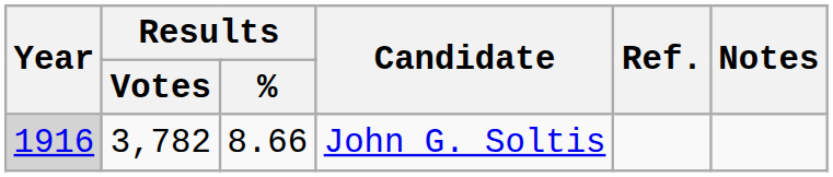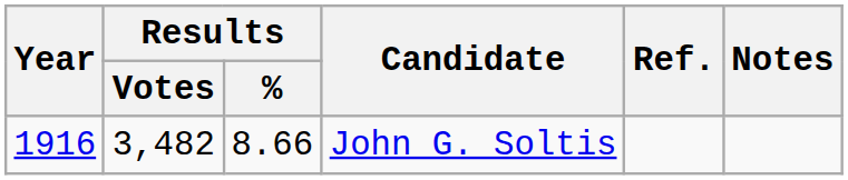 <table class="wikitable" border="1" style="text-align:center">
 <tr>
 <th rowspan=2>Year</th>
 <th colspan=2>Results</th>
 <th rowspan=2>Candidate</th>
 <th rowspan=2>Ref.</th>
 <th rowspan=2>Notes</th>
 </tr>
 <tr>
 <th>Votes</th>
 <th>%</th>
 </tr>
 <tr>
-<td style="background: lightgrey;"><a href='#'>1916</a></td>
-<td>3,782</td>
+<td><a href='#'>1916</a></td>
+<td>3,482</td>
 <td>8.66</td>
 <td><a href='#'>John G. Soltis</a></td>
 <td></td>
 <td></td>
 </tr>
 </table>
